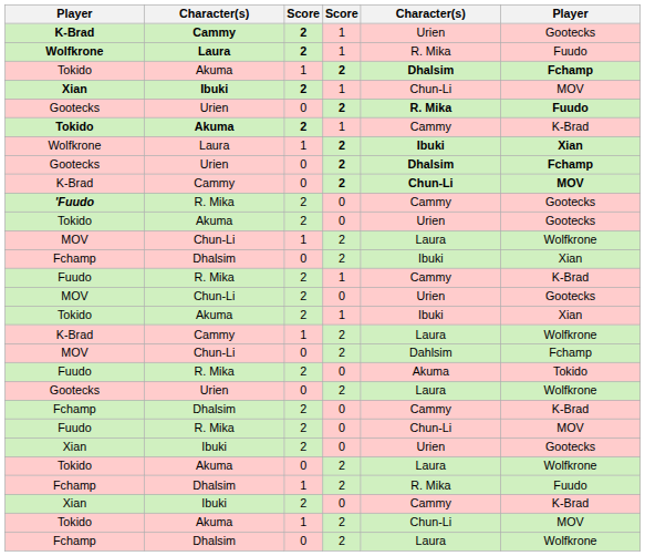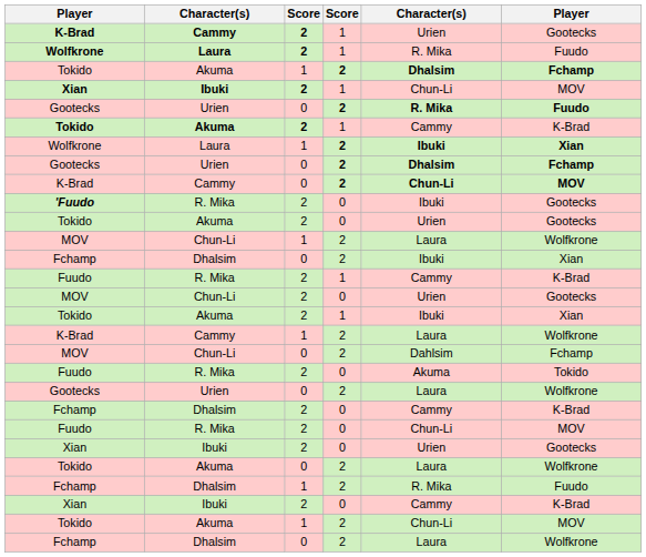 <table class="wikitable" style="text-align: center;">
 <tr>
 <th width="181px">Player</th>
 <th width="181px">Character(s)</th>
 <th width="20px">Score</th>
 <th width="20px">Score</th>
 <th width="181px">Character(s)</th>
 <th width="181px">Player</th>
 </tr>
 <tr>
 <td style="background: #D0F0C0;"><strong>K-Brad</strong></td>
 <td style="background: #D0F0C0;"><strong>Cammy</strong></td>
 <td style="background: #D0F0C0;"><strong>2</strong></td>
 <td style="background: #FFCCCC;">1</td>
 <td style="background: #FFCCCC;">Urien</td>
 <td style="background: #FFCCCC;">Gootecks</td>
 </tr>
 <tr>
 <td style="background: #D0F0C0;"><strong>Wolfkrone</strong></td>
 <td style="background: #D0F0C0;"><strong>Laura</strong></td>
 <td style="background: #D0F0C0;"><strong>2</strong></td>
 <td style="background: #FFCCCC;">1</td>
 <td style="background: #FFCCCC;">R. Mika</td>
 <td style="background: #FFCCCC;">Fuudo</td>
 </tr>
 <tr>
 <td style="background: #FFCCCC;">Tokido</td>
 <td style="background: #FFCCCC;">Akuma</td>
 <td style="background: #FFCCCC;">1</td>
 <td style="background: #D0F0C0;"><strong>2</strong></td>
 <td style="background: #D0F0C0;"><strong>Dhalsim</strong></td>
 <td style="background: #D0F0C0;"><strong>Fchamp</strong></td>
 </tr>
 <tr>
 <td style="background: #D0F0C0;"><strong>Xian</strong></td>
 <td style="background: #D0F0C0;"><strong>Ibuki</strong></td>
 <td style="background: #D0F0C0;"><strong>2</strong></td>
 <td style="background: #FFCCCC;">1</td>
 <td style="background: #FFCCCC;">Chun-Li</td>
 <td style="background: #FFCCCC;">MOV</td>
 </tr>
 <tr>
 <td style="background: #FFCCCC;">Gootecks</td>
 <td style="background: #FFCCCC;">Urien</td>
 <td style="background: #FFCCCC;">0</td>
 <td style="background: #D0F0C0;"><strong>2</strong></td>
 <td style="background: #D0F0C0;"><strong>R. Mika</strong></td>
 <td style="background: #D0F0C0;"><strong>Fuudo</strong></td>
 </tr>
 <tr>
 <td style="background: #D0F0C0;"><strong>Tokido</strong></td>
 <td style="background: #D0F0C0;"><strong>Akuma</strong></td>
 <td style="background: #D0F0C0;"><strong>2</strong></td>
 <td style="background: #FFCCCC;">1</td>
 <td style="background: #FFCCCC;">Cammy</td>
 <td style="background: #FFCCCC;">K-Brad</td>
 </tr>
 <tr>
 <td style="background: #FFCCCC;">Wolfkrone</td>
 <td style="background: #FFCCCC;">Laura</td>
 <td style="background: #FFCCCC;">1</td>
 <td style="background: #D0F0C0;"><strong>2</strong></td>
 <td style="background: #D0F0C0;"><strong>Ibuki</strong></td>
 <td style="background: #D0F0C0;"><strong>Xian</strong></td>
 </tr>
 <tr>
 <td style="background: #FFCCCC;">Gootecks</td>
 <td style="background: #FFCCCC;">Urien</td>
 <td style="background: #FFCCCC;">0</td>
 <td style="background: #D0F0C0;"><strong>2</strong></td>
 <td style="background: #D0F0C0;"><strong>Dhalsim</strong></td>
 <td style="background: #D0F0C0;"><strong>Fchamp</strong></td>
 </tr>
 <tr>
 <td style="background: #FFCCCC;">K-Brad</td>
 <td style="background: #FFCCCC;">Cammy</td>
 <td style="background: #FFCCCC;">0</td>
 <td style="background: #D0F0C0;"><strong>2</strong></td>
 <td style="background: #D0F0C0;"><strong>Chun-Li</strong></td>
 <td style="background: #D0F0C0;"><strong>MOV</strong></td>
 </tr>
 <tr>
 <td style="background: #D0F0C0;"><strong><em>'Fuudo<strong></td>
 <td style="background: #D0F0C0;"></strong>R. Mika<strong></td>
 <td style="background: #D0F0C0;"></strong>2<strong></td>
 <td style="background: #FFCCCC;">0</td>
-<td style="background: #FFCCCC;">Cammy</td>
+<td style="background: #FFCCCC;">Ibuki</td>
 <td style="background: #FFCCCC;">Gootecks</td>
 </tr>
 <tr>
 <td style="background: #D0F0C0;"></strong>Tokido<strong></td>
 <td style="background: #D0F0C0;"></strong>Akuma<strong></td>
 <td style="background: #D0F0C0;"></strong>2<strong></td>
 <td style="background: #FFCCCC;">0</td>
 <td style="background: #FFCCCC;">Urien</td>
 <td style="background: #FFCCCC;">Gootecks</td>
 </tr>
 <tr>
 <td style="background: #FFCCCC;">MOV</td>
 <td style="background: #FFCCCC;">Chun-Li</td>
 <td style="background: #FFCCCC;">1</td>
 <td style="background: #D0F0C0;"></strong>2<strong></td>
 <td style="background: #D0F0C0;"></strong>Laura<strong></td>
 <td style="background: #D0F0C0;"></strong>Wolfkrone<strong></td>
 </tr>
 <tr>
 <td style="background: #FFCCCC;">Fchamp</td>
 <td style="background: #FFCCCC;">Dhalsim</td>
 <td style="background: #FFCCCC;">0</td>
 <td style="background: #D0F0C0;"></strong>2<strong></td>
 <td style="background: #D0F0C0;"></strong>Ibuki<strong></td>
 <td style="background: #D0F0C0;"></strong>Xian<strong></td>
 </tr>
 <tr>
 <td style="background: #D0F0C0;"></strong>Fuudo<strong></td>
 <td style="background: #D0F0C0;"></strong>R. Mika<strong></td>
 <td style="background: #D0F0C0;"></strong>2<strong></td>
 <td style="background: #FFCCCC;">1</td>
 <td style="background: #FFCCCC;">Cammy</td>
 <td style="background: #FFCCCC;">K-Brad</td>
 </tr>
 <tr>
 <td style="background: #D0F0C0;"></strong>MOV<strong></td>
 <td style="background: #D0F0C0;"></strong>Chun-Li<strong></td>
 <td style="background: #D0F0C0;"></strong>2<strong></td>
 <td style="background: #FFCCCC;">0</td>
 <td style="background: #FFCCCC;">Urien</td>
 <td style="background: #FFCCCC;">Gootecks</td>
 </tr>
 <tr>
 <td style="background: #D0F0C0;"></strong>Tokido<strong></td>
 <td style="background: #D0F0C0;"></strong>Akuma<strong></td>
 <td style="background: #D0F0C0;"></strong>2<strong></td>
 <td style="background: #FFCCCC;">1</td>
 <td style="background: #FFCCCC;">Ibuki</td>
 <td style="background: #FFCCCC;">Xian</td>
 </tr>
 <tr>
 <td style="background: #FFCCCC;">K-Brad</td>
 <td style="background: #FFCCCC;">Cammy</td>
 <td style="background: #FFCCCC;">1</td>
 <td style="background: #D0F0C0;"></strong>2<strong></td>
 <td style="background: #D0F0C0;">Laura</td>
 <td style="background: #D0F0C0;"></strong>Wolfkrone<strong></td>
 </tr>
 <tr>
 <td style="background: #FFCCCC;">MOV</td>
 <td style="background: #FFCCCC;">Chun-Li</td>
 <td style="background: #FFCCCC;">0</td>
 <td style="background: #D0F0C0;"></strong>2<strong></td>
 <td style="background: #D0F0C0;"></strong>Dahlsim<strong></td>
 <td style="background: #D0F0C0;"></strong>Fchamp<strong></td>
 </tr>
 <tr>
 <td style="background: #D0F0C0;"></strong>Fuudo<strong></td>
 <td style="background: #D0F0C0;"></strong>R. Mika<strong></td>
 <td style="background: #D0F0C0;"></strong>2<strong></td>
 <td style="background: #FFCCCC;">0</td>
 <td style="background: #FFCCCC;">Akuma</td>
 <td style="background: #FFCCCC;">Tokido</td>
 </tr>
 <tr>
 <td style="background: #FFCCCC;">Gootecks</td>
 <td style="background: #FFCCCC;">Urien</td>
 <td style="background: #FFCCCC;">0</td>
 <td style="background: #D0F0C0;"></strong>2<strong></td>
 <td style="background: #D0F0C0;"></strong>Laura<strong></td>
 <td style="background: #D0F0C0;"></strong>Wolfkrone<strong></td>
 </tr>
 <tr>
 <td style="background: #D0F0C0;"></strong>Fchamp<strong></td>
 <td style="background: #D0F0C0;">Dhalsim</td>
 <td style="background: #D0F0C0;"></strong>2<strong></td>
 <td style="background: #FFCCCC;">0</td>
 <td style="background: #FFCCCC;">Cammy</td>
 <td style="background: #FFCCCC;">K-Brad</td>
 </tr>
 <tr>
 <td style="background: #D0F0C0;"></strong>Fuudo<strong></td>
 <td style="background: #D0F0C0;"></strong>R. Mika<strong></td>
 <td style="background: #D0F0C0;"></strong>2<strong></td>
 <td style="background: #FFCCCC;">0</td>
 <td style="background: #FFCCCC;">Chun-Li</td>
 <td style="background: #FFCCCC;">MOV</td>
 </tr>
 <tr>
 <td style="background: #D0F0C0;"></strong>Xian<strong></td>
 <td style="background: #D0F0C0;"></strong>Ibuki<strong></td>
 <td style="background: #D0F0C0;"></strong>2<strong></td>
 <td style="background: #FFCCCC;">0</td>
 <td style="background: #FFCCCC;">Urien</td>
 <td style="background: #FFCCCC;">Gootecks</td>
 </tr>
 <tr>
 <td style="background: #FFCCCC;">Tokido</td>
 <td style="background: #FFCCCC;">Akuma</td>
 <td style="background: #FFCCCC;">0</td>
 <td style="background: #D0F0C0;"></strong>2<strong></td>
 <td style="background: #D0F0C0;"></strong>Laura<strong></td>
 <td style="background: #D0F0C0;"></strong>Wolfkrone<strong></td>
 </tr>
 <tr>
 <td style="background: #FFCCCC;">Fchamp</td>
 <td style="background: #FFCCCC;">Dhalsim</td>
 <td style="background: #FFCCCC;">1</td>
 <td style="background: #D0F0C0;"></strong>2<strong></td>
 <td style="background: #D0F0C0;"></strong>R. Mika<strong></td>
 <td style="background: #D0F0C0;">Fuudo</td>
 </tr>
 <tr>
 <td style="background: #D0F0C0;"></strong>Xian<strong></td>
 <td style="background: #D0F0C0;"></strong>Ibuki<strong></td>
 <td style="background: #D0F0C0;"></strong>2<strong></td>
 <td style="background: #FFCCCC;">0</td>
 <td style="background: #FFCCCC;">Cammy</td>
 <td style="background: #FFCCCC;">K-Brad</td>
 </tr>
 <tr>
 <td style="background: #FFCCCC;">Tokido</td>
 <td style="background: #FFCCCC;">Akuma</td>
 <td style="background: #FFCCCC;">1</td>
 <td style="background: #D0F0C0;"></strong>2<strong></td>
 <td style="background: #D0F0C0;"></strong>Chun-Li<strong></td>
 <td style="background: #D0F0C0;"></strong>MOV<strong></td>
 </tr>
 <tr>
 <td style="background: #FFCCCC;">Fchamp</td>
 <td style="background: #FFCCCC;">Dhalsim</td>
 <td style="background: #FFCCCC;">0</td>
 <td style="background: #D0F0C0;"></strong>2<strong></td>
 <td style="background: #D0F0C0;"></strong>Laura<strong></td>
 <td style="background: #D0F0C0;"></strong>Wolfkrone<strong></td>
 </tr>
 </table>
